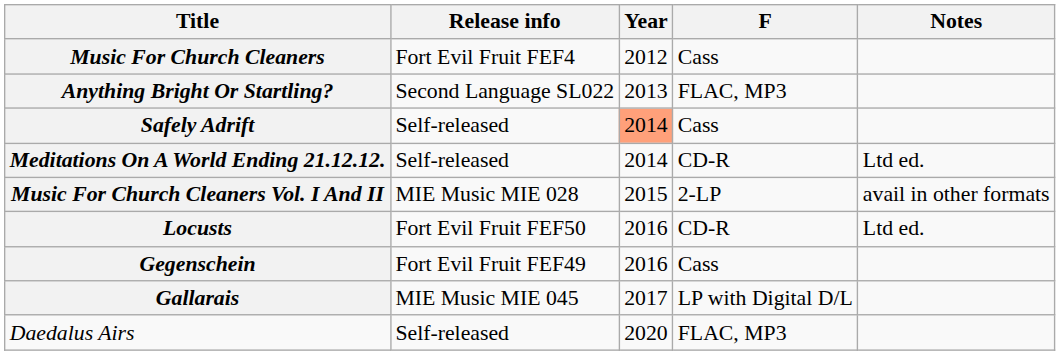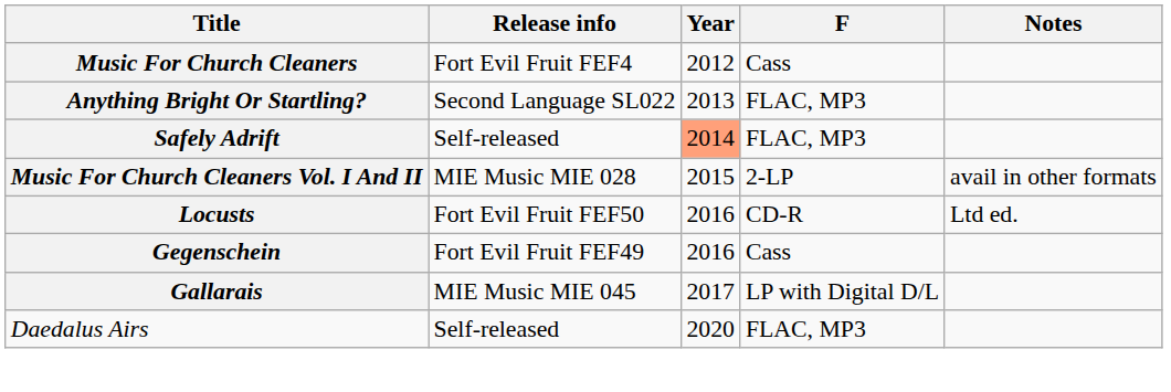 <table class="wikitable plainrowheaders sortable">
 <tr>
 <th scope="col">Title</th>
 <th scope="col">Release info</th>
 <th scope="col">Year</th>
 <th scope="col">F</th>
 <th scope="col" class="unsortable">Notes</th>
 </tr>
 <tr>
 <th scope="row"><em>Music For Church Cleaners</em></th>
 <td>Fort Evil Fruit FEF4</td>
 <td>2012</td>
 <td>Cass</td>
 <td></td>
 </tr>
 <tr>
 <th scope="row"><em>Anything Bright Or Startling? </em></th>
 <td>Second Language SL022</td>
 <td>2013</td>
 <td>FLAC, MP3</td>
 <td></td>
 </tr>
 <tr>
 <th scope="row"><em>Safely Adrift </em></th>
 <td>Self-released</td>
 <td style="background: lightsalmon;">2014</td>
-<td>Cass</td>
+<td>FLAC, MP3</td>
 <td></td>
-</tr>
-<tr>
-<th scope="row"><em>Meditations On A World Ending 21.12.12.</em></th>
-<td>Self-released</td>
-<td>2014</td>
-<td>CD-R</td>
-<td>Ltd ed.</td>
 </tr>
 <tr>
 <th scope="row"><em>Music For Church Cleaners Vol. I And II</em></th>
 <td>MIE Music  MIE 028</td>
 <td>2015</td>
 <td>2-LP</td>
 <td>avail in other formats</td>
 </tr>
 <tr>
 <th scope="row"><em>Locusts</em></th>
 <td>Fort Evil Fruit FEF50</td>
 <td>2016</td>
 <td>CD-R</td>
 <td>Ltd ed.</td>
 </tr>
 <tr>
 <th scope="row"><em>Gegenschein</em></th>
 <td>Fort Evil Fruit FEF49</td>
 <td>2016</td>
 <td>Cass</td>
 <td></td>
 </tr>
 <tr>
 <th scope="row"><em>Gallarais</em></th>
 <td>MIE Music  MIE 045</td>
 <td>2017</td>
 <td>LP with Digital D/L</td>
 <td></td>
 </tr>
 <tr>
 <td><em>Daedalus Airs</em></td>
 <td>Self-released</td>
 <td>2020</td>
 <td>FLAC, MP3</td>
 <td></td>
 </tr>
 </table>
